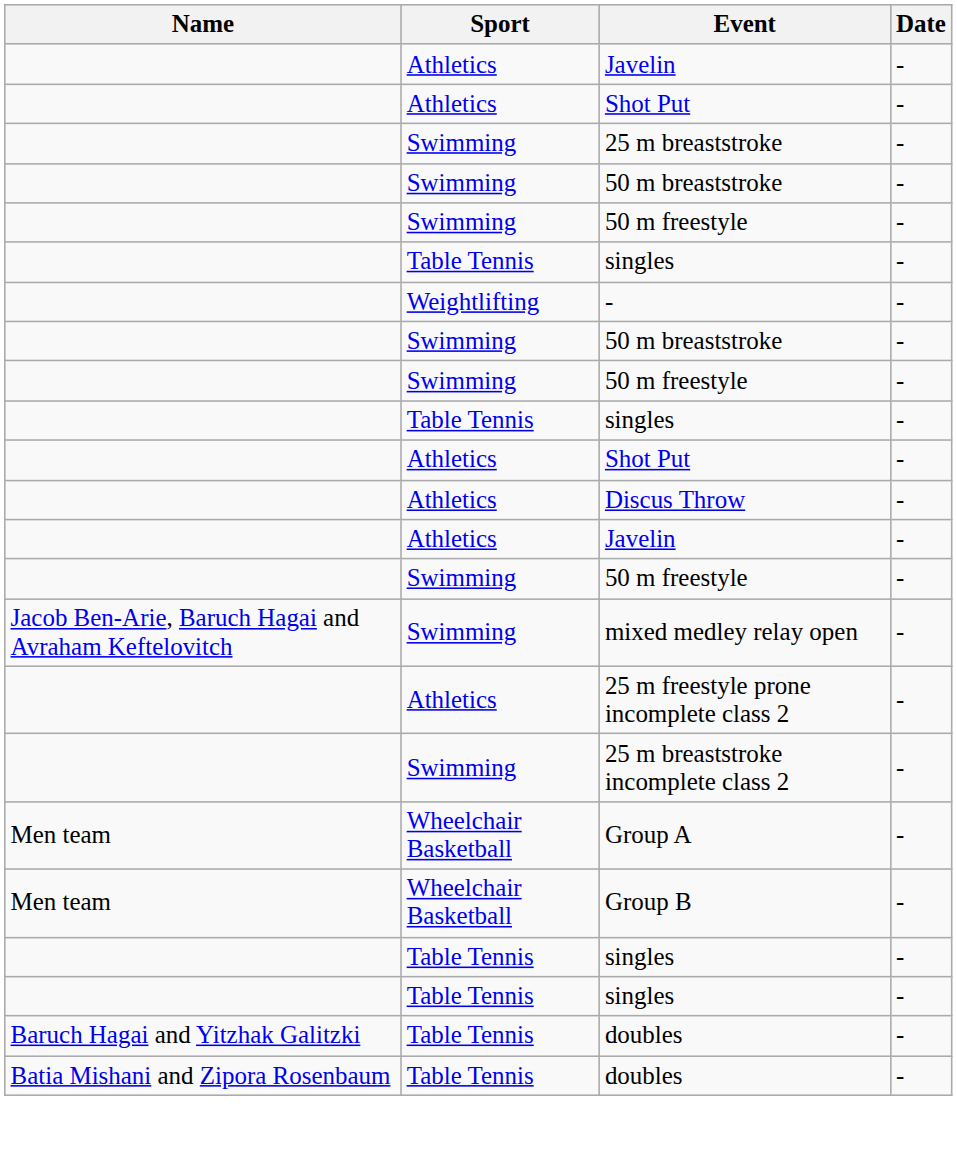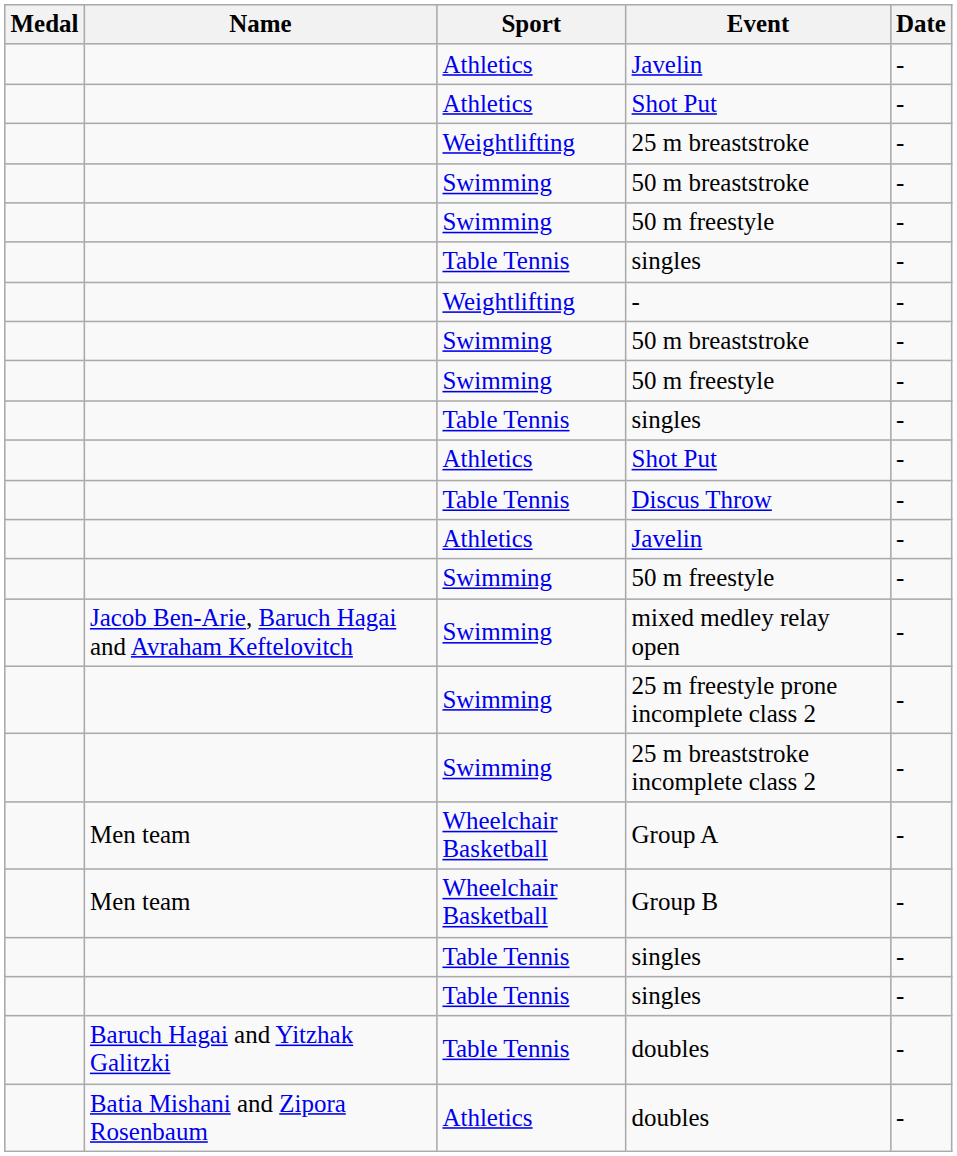 <table class="wikitable sortable">
 <tr>
+<th>Medal</th>
 <th>Name</th>
 <th>Sport</th>
 <th>Event</th>
 <th>Date</th>
 </tr>
 <tr>
 <td></td>
+<td></td>
 <td><a href='#'>Athletics</a></td>
 <td><a href='#'>Javelin</a></td>
 <td>-</td>
 </tr>
 <tr>
+<td></td>
 <td></td>
 <td><a href='#'>Athletics</a></td>
 <td><a href='#'>Shot Put</a></td>
 <td>-</td>
 </tr>
 <tr>
 <td></td>
-<td><a href='#'>Swimming</a></td>
+<td></td>
+<td><a href='#'>Weightlifting</a></td>
 <td>25 m breaststroke</td>
 <td>-</td>
 </tr>
 <tr>
+<td></td>
 <td></td>
 <td><a href='#'>Swimming</a></td>
 <td>50 m breaststroke</td>
 <td>-</td>
 </tr>
 <tr>
 <td></td>
+<td></td>
 <td><a href='#'>Swimming</a></td>
 <td>50 m freestyle</td>
 <td>-</td>
 </tr>
 <tr>
+<td></td>
 <td></td>
 <td><a href='#'>Table Tennis</a></td>
 <td>singles</td>
 <td>-</td>
 </tr>
 <tr>
 <td></td>
+<td></td>
 <td><a href='#'>Weightlifting</a></td>
 <td>-</td>
 <td>-</td>
 </tr>
 <tr>
+<td></td>
 <td></td>
 <td><a href='#'>Swimming</a></td>
 <td>50 m breaststroke</td>
 <td>-</td>
 </tr>
 <tr>
 <td></td>
+<td></td>
 <td><a href='#'>Swimming</a></td>
 <td>50 m freestyle</td>
 <td>-</td>
 </tr>
 <tr>
+<td></td>
 <td></td>
 <td><a href='#'>Table Tennis</a></td>
 <td>singles</td>
 <td>-</td>
 </tr>
 <tr>
 <td></td>
+<td></td>
 <td><a href='#'>Athletics</a></td>
 <td><a href='#'>Shot Put</a></td>
 <td>-</td>
 </tr>
 <tr>
 <td></td>
-<td><a href='#'>Athletics</a></td>
+<td></td>
+<td><a href='#'>Table Tennis</a></td>
 <td><a href='#'>Discus Throw</a></td>
 <td>-</td>
 </tr>
 <tr>
+<td></td>
 <td></td>
 <td><a href='#'>Athletics</a></td>
 <td><a href='#'>Javelin</a></td>
 <td>-</td>
 </tr>
 <tr>
 <td></td>
+<td></td>
 <td><a href='#'>Swimming</a></td>
 <td>50 m freestyle</td>
 <td>-</td>
 </tr>
 <tr>
+<td></td>
 <td><a href='#'>Jacob Ben-Arie</a>, <a href='#'>Baruch Hagai</a> and <a href='#'>Avraham Keftelovitch</a></td>
 <td><a href='#'>Swimming</a></td>
 <td>mixed medley relay open</td>
 <td>-</td>
 </tr>
 <tr>
 <td></td>
-<td><a href='#'>Athletics</a></td>
+<td></td>
+<td><a href='#'>Swimming</a></td>
 <td>25 m freestyle prone incomplete class 2</td>
 <td>-</td>
 </tr>
 <tr>
+<td></td>
 <td></td>
 <td><a href='#'>Swimming</a></td>
 <td>25 m breaststroke incomplete class 2</td>
 <td>-</td>
 </tr>
 <tr>
+<td></td>
 <td>Men team</td>
 <td><a href='#'>Wheelchair Basketball</a></td>
 <td>Group A</td>
 <td>-</td>
 </tr>
 <tr>
+<td></td>
 <td>Men team</td>
 <td><a href='#'>Wheelchair Basketball</a></td>
 <td>Group B</td>
 <td>-</td>
 </tr>
 <tr>
 <td></td>
+<td></td>
 <td><a href='#'>Table Tennis</a></td>
 <td>singles</td>
 <td>-</td>
 </tr>
 <tr>
 <td></td>
+<td></td>
 <td><a href='#'>Table Tennis</a></td>
 <td>singles</td>
 <td>-</td>
 </tr>
 <tr>
+<td></td>
 <td><a href='#'>Baruch Hagai</a> and <a href='#'>Yitzhak Galitzki</a></td>
 <td><a href='#'>Table Tennis</a></td>
 <td>doubles</td>
 <td>-</td>
 </tr>
 <tr>
+<td></td>
 <td><a href='#'>Batia Mishani</a> and <a href='#'>Zipora Rosenbaum</a></td>
-<td><a href='#'>Table Tennis</a></td>
+<td><a href='#'>Athletics</a></td>
 <td>doubles</td>
 <td>-</td>
 </tr>
 </table>
